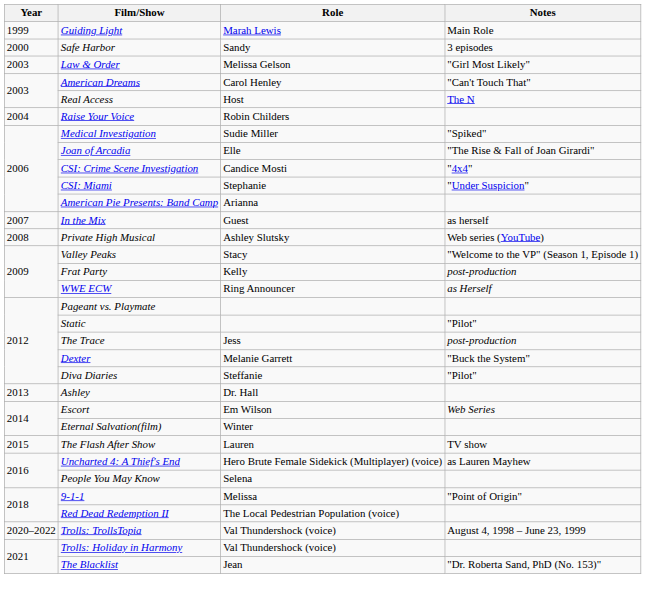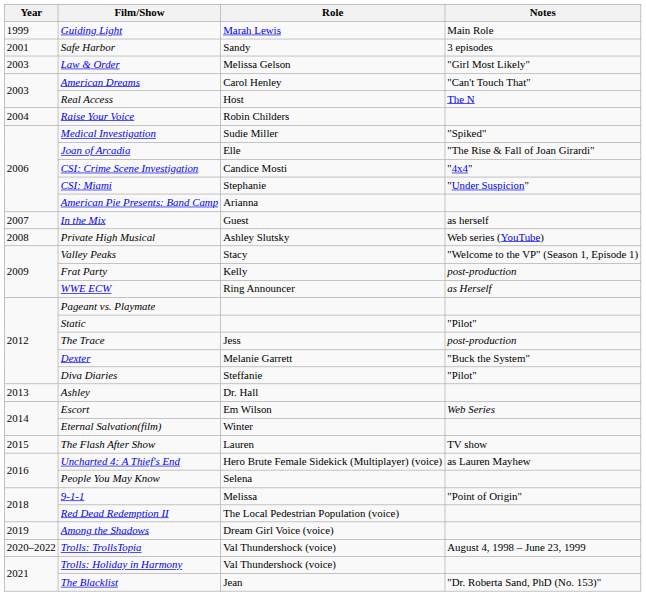 <table class=wikitable>
 <tr>
 <th>Year</th>
 <th>Film/Show</th>
 <th>Role</th>
 <th>Notes</th>
 </tr>
 <tr>
 <td>1999</td>
 <td><em><a href='#'>Guiding Light</a></em></td>
 <td><a href='#'>Marah Lewis</a></td>
 <td>Main Role</td>
 </tr>
 <tr>
-<td>2000</td>
+<td>2001</td>
 <td><em>Safe Harbor</em></td>
 <td>Sandy</td>
 <td>3 episodes</td>
 </tr>
 <tr>
 <td>2003</td>
 <td><em><a href='#'>Law & Order</a></em></td>
 <td>Melissa Gelson</td>
 <td>"Girl Most Likely"</td>
 </tr>
 <tr>
 <td rowspan=2>2003</td>
 <td><em><a href='#'>American Dreams</a></em></td>
 <td>Carol Henley</td>
 <td>"Can't Touch That"</td>
 </tr>
 <tr>
 <td><em>Real Access</em></td>
 <td>Host</td>
 <td><a href='#'>The N</a></td>
 </tr>
 <tr>
 <td>2004</td>
 <td><em><a href='#'>Raise Your Voice</a></em></td>
 <td>Robin Childers</td>
 <td></td>
 </tr>
 <tr>
 <td rowspan=5>2006</td>
 <td><em><a href='#'>Medical Investigation</a></em></td>
 <td>Sudie Miller</td>
 <td>"Spiked"</td>
 </tr>
 <tr>
 <td><em><a href='#'>Joan of Arcadia</a></em></td>
 <td>Elle</td>
 <td>"The Rise & Fall of Joan Girardi"</td>
 </tr>
 <tr>
 <td><em><a href='#'>CSI: Crime Scene Investigation</a></em></td>
 <td>Candice Mosti</td>
 <td>"<a href='#'>4x4</a>"</td>
 </tr>
 <tr>
 <td><em><a href='#'>CSI: Miami</a></em></td>
 <td>Stephanie</td>
 <td>"<a href='#'>Under Suspicion</a>"</td>
 </tr>
 <tr>
 <td><em><a href='#'>American Pie Presents: Band Camp</a></em></td>
 <td>Arianna</td>
 <td></td>
 </tr>
 <tr>
 <td>2007</td>
 <td><em><a href='#'>In the Mix</a></em></td>
 <td>Guest</td>
 <td>as herself</td>
 </tr>
 <tr>
 <td>2008</td>
 <td><em>Private High Musical</em></td>
 <td>Ashley Slutsky</td>
 <td>Web series (<a href='#'>YouTube</a>)</td>
 </tr>
 <tr>
 <td rowspan=3>2009</td>
 <td><em>Valley Peaks</em></td>
 <td>Stacy</td>
 <td>"Welcome to the VP" (Season 1, Episode 1)</td>
 </tr>
 <tr>
 <td><em>Frat Party</em></td>
 <td>Kelly</td>
 <td><em>post-production</em></td>
 </tr>
 <tr>
 <td><em><a href='#'>WWE ECW</a></em></td>
 <td>Ring Announcer</td>
 <td><em>as Herself</em></td>
 </tr>
 <tr>
 <td rowspan=5>2012</td>
 <td><em>Pageant vs. Playmate</em></td>
 <td></td>
 <td></td>
 </tr>
 <tr>
 <td><em>Static</em></td>
 <td></td>
 <td>"Pilot"</td>
 </tr>
 <tr>
 <td><em>The Trace</em></td>
 <td>Jess</td>
 <td><em>post-production</em></td>
 </tr>
 <tr>
 <td><em> <a href='#'>Dexter</a></em></td>
 <td>Melanie Garrett</td>
 <td>"Buck the System"</td>
 </tr>
 <tr>
 <td><em>Diva Diaries</em></td>
 <td>Steffanie</td>
 <td>"Pilot"</td>
 </tr>
 <tr>
 <td>2013</td>
 <td><em>Ashley</em></td>
 <td>Dr. Hall</td>
 <td></td>
 </tr>
 <tr>
 <td rowspan=2>2014</td>
 <td><em>Escort</em></td>
 <td>Em Wilson</td>
 <td><em>Web Series</em></td>
 </tr>
 <tr>
 <td><em>Eternal Salvation(film)</em></td>
 <td>Winter</td>
 <td></td>
 </tr>
 <tr>
 <td>2015</td>
 <td><em>The Flash After Show</em></td>
 <td>Lauren</td>
 <td>TV show</td>
 </tr>
 <tr>
 <td rowspan=2>2016</td>
 <td><em><a href='#'>Uncharted 4: A Thief's End</a></em></td>
 <td>Hero Brute Female Sidekick (Multiplayer) (voice)</td>
 <td>as Lauren Mayhew</td>
 </tr>
 <tr>
 <td><em>People You May Know</em></td>
 <td>Selena</td>
 <td></td>
 </tr>
 <tr>
 <td rowspan=2>2018</td>
 <td><em><a href='#'>9-1-1</a></em></td>
 <td>Melissa</td>
 <td>"Point of Origin"</td>
 </tr>
 <tr>
 <td><em><a href='#'>Red Dead Redemption II</a></em></td>
 <td>The Local Pedestrian Population (voice)</td>
 <td></td>
 </tr>
 <tr>
+<td>2019</td>
+<td><em><a href='#'>Among the Shadows</a></em></td>
+<td>Dream Girl Voice (voice)</td>
+<td></td>
+</tr>
+<tr>
 <td>2020–2022</td>
 <td><em><a href='#'>Trolls: TrollsTopia</a></em></td>
 <td>Val Thundershock (voice)</td>
 <td>August 4, 1998 – June 23, 1999</td>
 </tr>
 <tr>
 <td rowspan=2>2021</td>
 <td><em><a href='#'>Trolls: Holiday in Harmony</a></em></td>
 <td>Val Thundershock (voice)</td>
 <td></td>
 </tr>
 <tr>
 <td><em><a href='#'>The Blacklist</a></em></td>
 <td>Jean</td>
 <td>"Dr. Roberta Sand, PhD (No. 153)"</td>
 </tr>
 </table>
